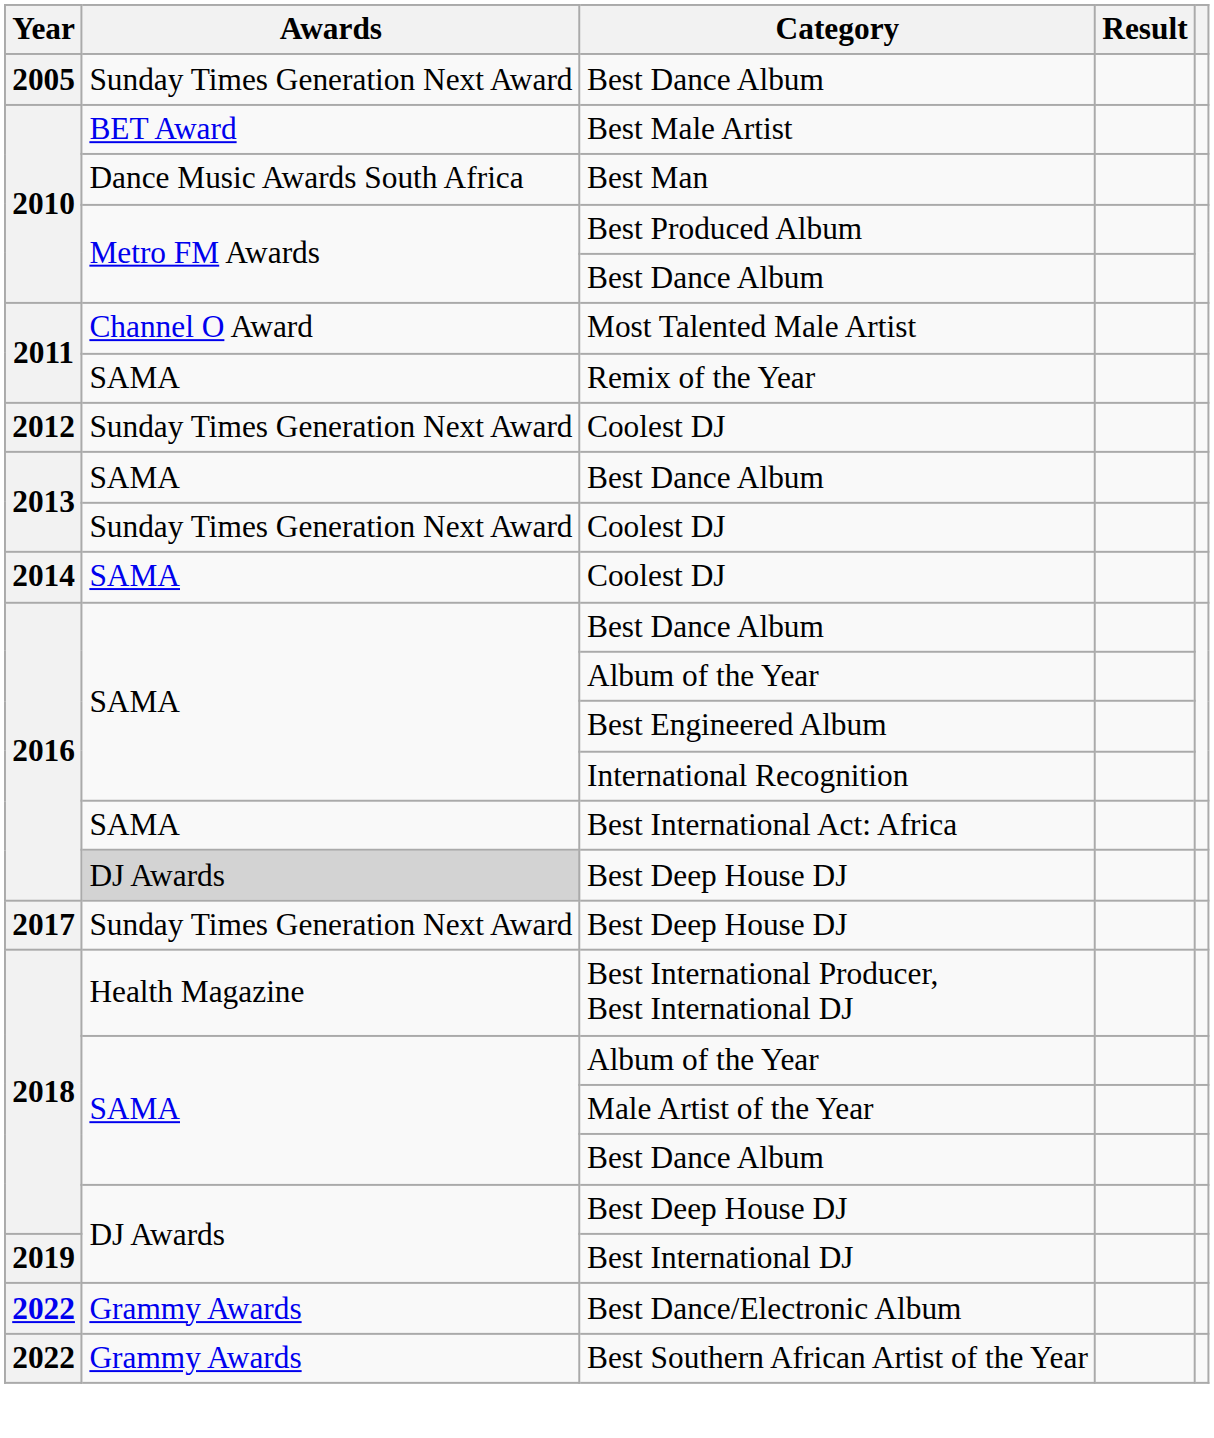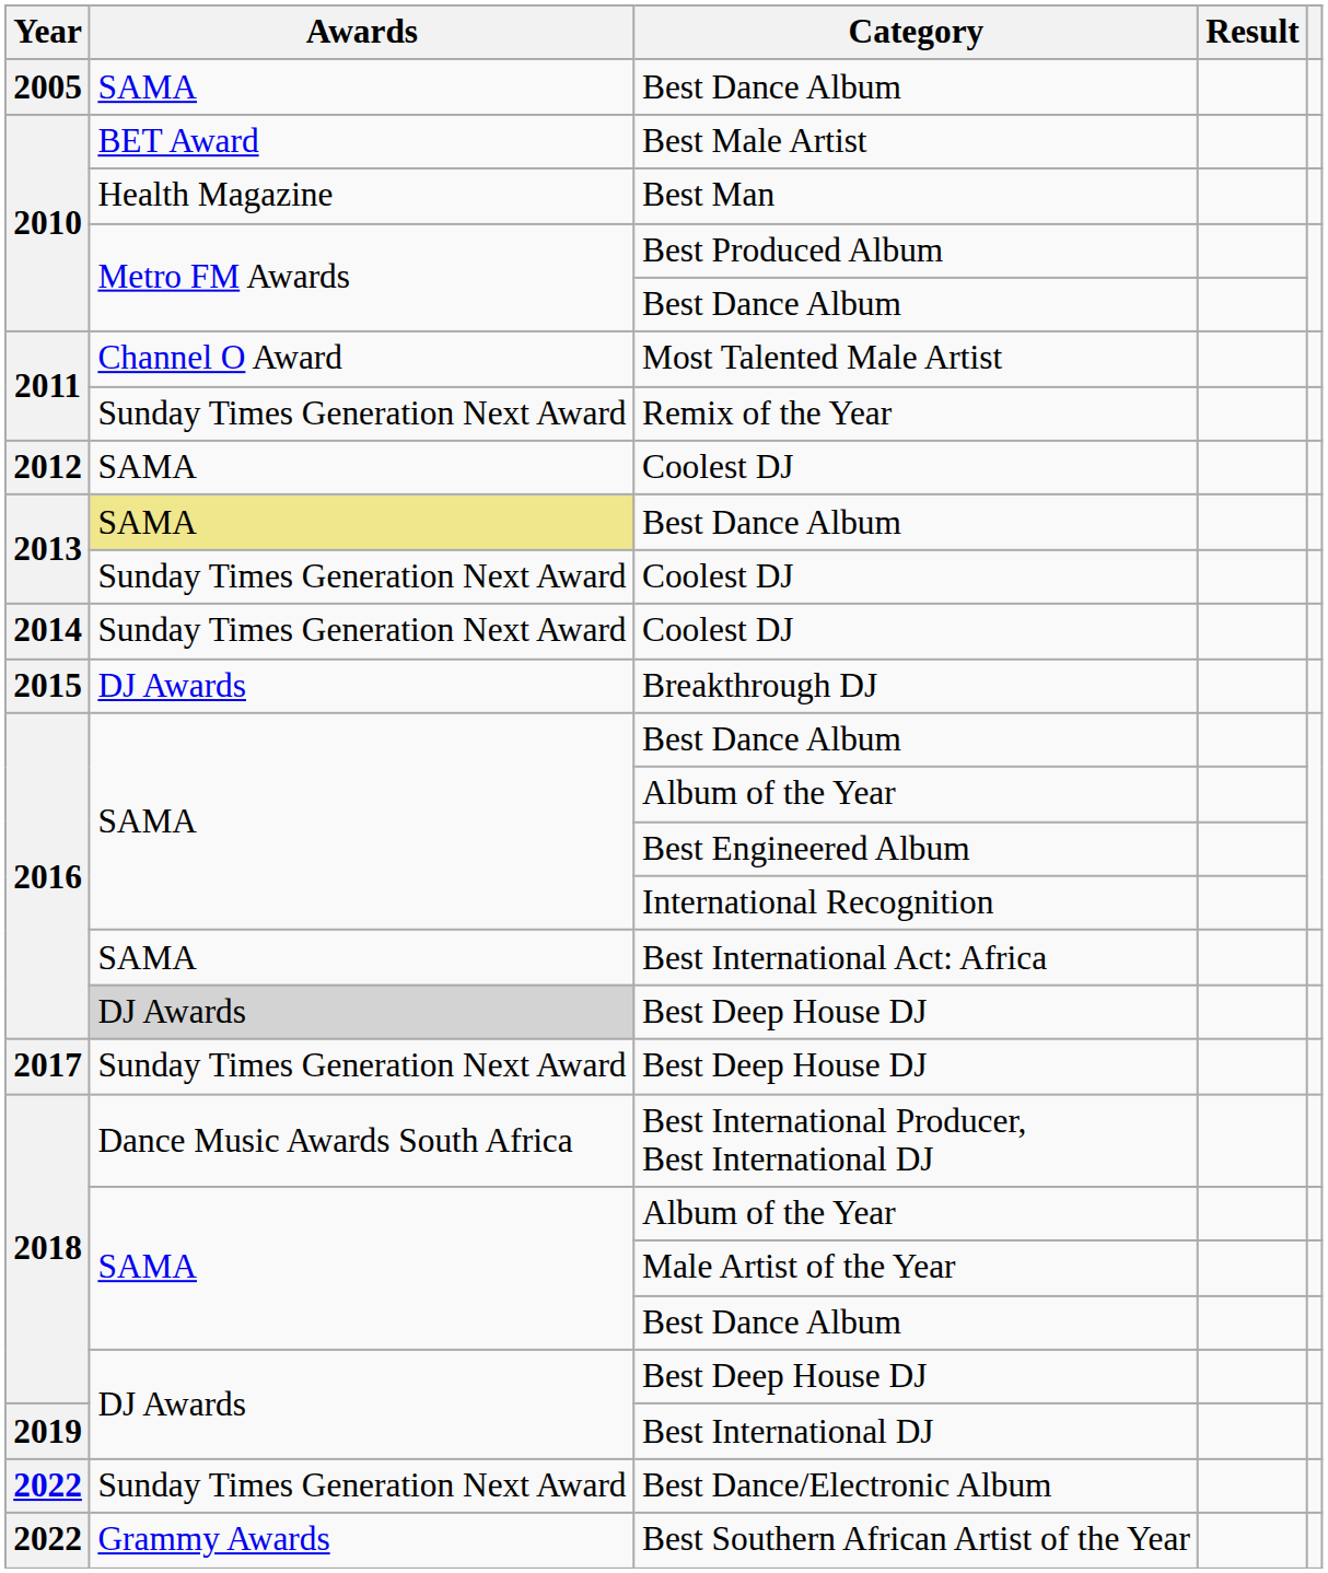 <table class="wikitable">
 <tr>
 <th>Year</th>
 <th>Awards</th>
 <th>Category</th>
 <th>Result</th>
 <th></th>
 </tr>
 <tr>
 <th>2005</th>
-<td>Sunday Times Generation Next Award</td>
+<td><a href='#'>SAMA</a></td>
 <td>Best Dance Album</td>
 <td></td>
 <td></td>
 </tr>
 <tr>
 <th rowspan="4">2010</th>
 <td><a href='#'>BET Award</a></td>
 <td>Best Male Artist</td>
 <td></td>
 <td></td>
 </tr>
 <tr>
-<td>Dance Music Awards South Africa</td>
+<td>Health Magazine</td>
 <td>Best Man</td>
 <td></td>
 <td></td>
 </tr>
 <tr>
 <td rowspan="2"><a href='#'>Metro FM</a> Awards</td>
 <td>Best Produced Album</td>
 <td></td>
 <td rowspan="2"></td>
 </tr>
 <tr>
 <td>Best Dance Album</td>
 <td></td>
 </tr>
 <tr>
 <th rowspan=2>2011</th>
 <td><a href='#'>Channel O</a> Award</td>
 <td>Most Talented Male Artist</td>
 <td></td>
 <td></td>
 </tr>
 <tr>
-<td>SAMA</td>
+<td>Sunday Times Generation Next Award</td>
 <td>Remix of the Year</td>
 <td></td>
 <td></td>
 </tr>
 <tr>
 <th>2012</th>
-<td>Sunday Times Generation Next Award</td>
+<td>SAMA</td>
 <td>Coolest DJ</td>
 <td></td>
 <td></td>
 </tr>
 <tr>
 <th rowspan="2">2013</th>
-<td>SAMA</td>
+<td style="background: khaki;">SAMA</td>
 <td>Best Dance Album</td>
 <td></td>
 <td></td>
 </tr>
 <tr>
 <td>Sunday Times Generation Next Award</td>
 <td>Coolest DJ</td>
 <td></td>
 <td></td>
 </tr>
 <tr>
 <th>2014</th>
-<td><a href='#'>SAMA</a></td>
+<td>Sunday Times Generation Next Award</td>
 <td>Coolest DJ</td>
+<td></td>
+<td></td>
+</tr>
+<tr>
+<th>2015</th>
+<td><a href='#'>DJ Awards</a></td>
+<td>Breakthrough DJ</td>
 <td></td>
 <td></td>
 </tr>
 <tr>
 <th rowspan="6">2016</th>
 <td rowspan="4">SAMA</td>
 <td>Best Dance Album</td>
 <td></td>
 <td rowspan="4"></td>
 </tr>
 <tr>
 <td>Album of the Year</td>
 <td></td>
 </tr>
 <tr>
 <td>Best Engineered Album</td>
 <td></td>
 </tr>
 <tr>
 <td>International Recognition</td>
 <td></td>
 </tr>
 <tr>
 <td>SAMA</td>
 <td>Best International Act: Africa</td>
 <td></td>
 <td></td>
 </tr>
 <tr>
 <td style="background: lightgrey;">DJ Awards</td>
 <td>Best Deep House DJ</td>
 <td></td>
 <td></td>
 </tr>
 <tr>
 <th>2017</th>
 <td>Sunday Times Generation Next Award</td>
 <td>Best Deep House DJ</td>
 <td></td>
 <td></td>
 </tr>
 <tr>
 <th rowspan="5">2018</th>
-<td>Health Magazine</td>
+<td>Dance Music Awards South Africa</td>
 <td>Best International Producer,<br>Best International DJ</td>
 <td></td>
 <td></td>
 </tr>
 <tr>
 <td rowspan="3"><a href='#'>SAMA</a></td>
 <td>Album of the Year</td>
 <td></td>
 <td></td>
 </tr>
 <tr>
 <td>Male Artist of the Year</td>
 <td></td>
 <td></td>
 </tr>
 <tr>
 <td>Best Dance Album</td>
 <td></td>
 <td></td>
 </tr>
 <tr>
 <td rowspan="2">DJ Awards</td>
 <td>Best Deep House DJ</td>
 <td></td>
 <td></td>
 </tr>
 <tr>
 <th>2019</th>
 <td>Best International DJ</td>
 <td></td>
 <td></td>
 </tr>
 <tr>
 <th><a href='#'>2022</a></th>
-<td><a href='#'>Grammy Awards</a></td>
+<td>Sunday Times Generation Next Award</td>
 <td>Best Dance/Electronic Album</td>
 <td></td>
 <td></td>
 </tr>
 <tr>
 <th>2022</th>
 <td><a href='#'>Grammy Awards</a></td>
 <td>Best Southern African Artist of the Year</td>
 <td></td>
 <td></td>
 </tr>
 </table>
